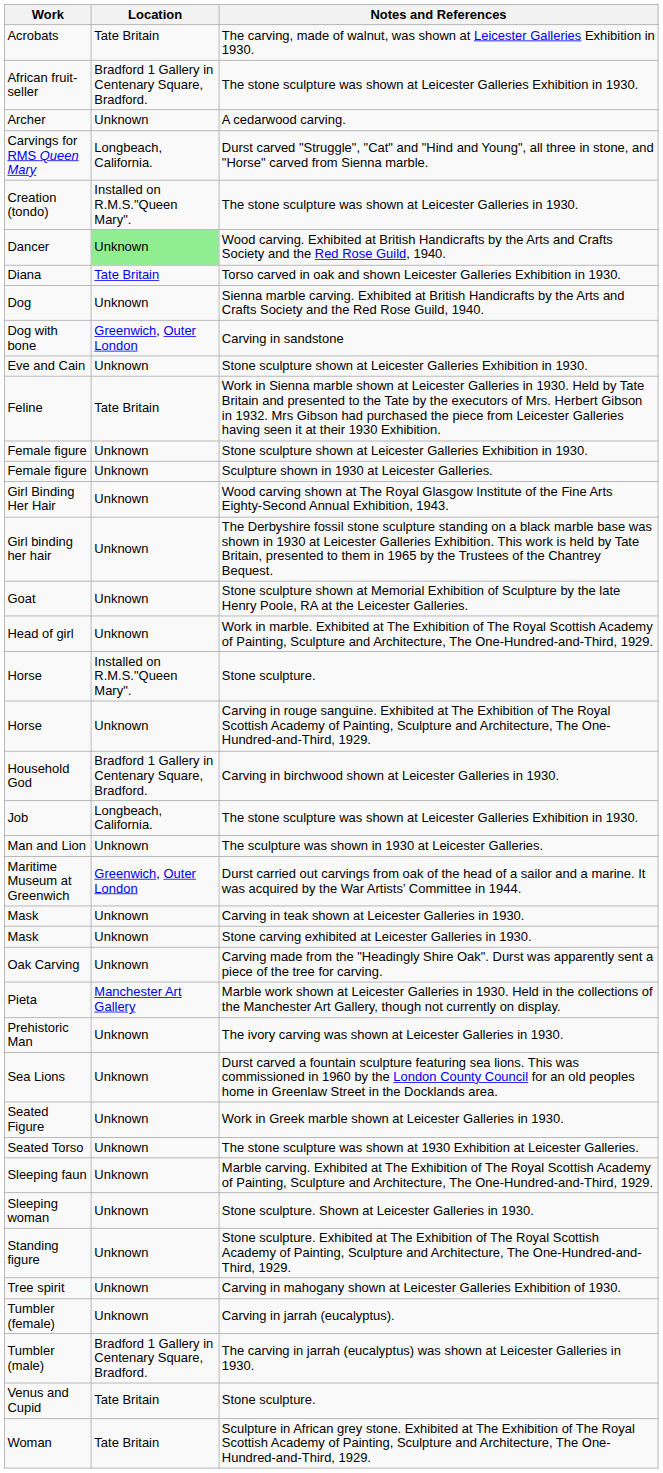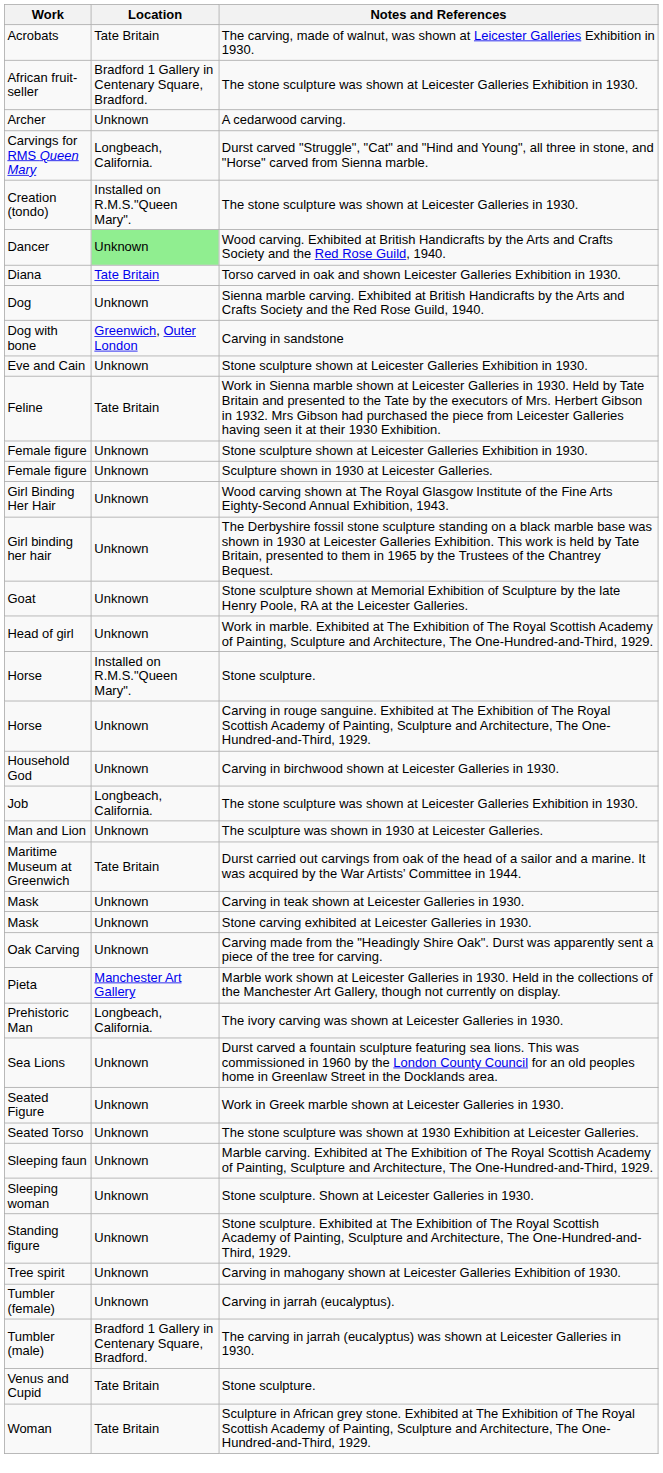 <table class="wikitable sortable">
 <tr>
 <th style="width:100px">Work</th>
 <th style="width:150px">Location</th>
 <th style="width:535px" class="unsortable">Notes and References</th>
 </tr>
 <tr valign="top">
 <td>Acrobats</td>
 <td>Tate Britain</td>
 <td>The carving, made of walnut, was shown at <a href='#'>Leicester Galleries</a> Exhibition in 1930.</td>
 </tr>
 <tr>
 <td>African fruit-seller</td>
 <td>Bradford 1 Gallery in Centenary Square, Bradford.</td>
 <td>The stone sculpture was shown at Leicester Galleries Exhibition in 1930.</td>
 </tr>
 <tr valign="top">
 <td>Archer</td>
 <td>Unknown</td>
 <td>A cedarwood carving.</td>
 </tr>
 <tr>
 <td>Carvings for <a href='#'>RMS <em>Queen Mary</em></a></td>
 <td>Longbeach, California.</td>
 <td>Durst carved "Struggle", "Cat" and "Hind and Young", all three in stone, and "Horse" carved from Sienna marble.</td>
 </tr>
 <tr>
 <td>Creation (tondo)</td>
 <td>Installed on R.M.S."Queen Mary".</td>
 <td>The stone sculpture was shown at Leicester Galleries in 1930.</td>
 </tr>
 <tr>
 <td>Dancer</td>
 <td style="background: lightgreen;">Unknown</td>
 <td>Wood carving. Exhibited at British Handicrafts by the Arts and Crafts Society and the <a href='#'>Red Rose Guild</a>, 1940.</td>
 </tr>
 <tr>
 <td>Diana</td>
 <td><a href='#'>Tate Britain</a></td>
 <td>Torso carved in oak and shown Leicester Galleries Exhibition in 1930.</td>
 </tr>
 <tr>
 <td>Dog</td>
 <td>Unknown</td>
 <td>Sienna marble carving. Exhibited at British Handicrafts by the Arts and Crafts Society and the Red Rose Guild, 1940.</td>
 </tr>
 <tr>
 <td>Dog with bone</td>
 <td><a href='#'>Greenwich</a>, <a href='#'>Outer London</a></td>
 <td>Carving in sandstone</td>
 </tr>
 <tr>
 <td>Eve and Cain</td>
 <td>Unknown</td>
 <td>Stone sculpture shown at Leicester Galleries Exhibition in 1930.</td>
 </tr>
 <tr>
 <td>Feline</td>
 <td>Tate Britain</td>
 <td>Work in Sienna marble shown at Leicester Galleries in 1930. Held by Tate Britain and presented to the Tate by the executors of Mrs. Herbert Gibson in 1932. Mrs Gibson had purchased the piece from Leicester Galleries having seen it at their 1930 Exhibition.</td>
 </tr>
 <tr>
 <td>Female figure</td>
 <td>Unknown</td>
 <td>Stone sculpture shown at Leicester Galleries Exhibition in 1930.</td>
 </tr>
 <tr valign="top">
 <td>Female figure</td>
 <td>Unknown</td>
 <td>Sculpture shown in 1930 at Leicester Galleries.</td>
 </tr>
 <tr>
 <td>Girl Binding Her Hair</td>
 <td>Unknown</td>
 <td>Wood carving shown at The Royal Glasgow Institute of the Fine Arts Eighty-Second Annual Exhibition, 1943.</td>
 </tr>
 <tr>
 <td>Girl binding her hair</td>
 <td>Unknown</td>
 <td>The Derbyshire fossil stone sculpture standing on a black marble base was shown in 1930 at Leicester Galleries Exhibition. This work is held by Tate Britain, presented to them in 1965 by the Trustees of the Chantrey Bequest.</td>
 </tr>
 <tr>
 <td>Goat</td>
 <td>Unknown</td>
 <td>Stone sculpture shown at Memorial Exhibition of Sculpture by the late Henry Poole, RA at the Leicester Galleries.</td>
 </tr>
 <tr>
 <td>Head of girl</td>
 <td>Unknown</td>
 <td>Work in marble. Exhibited at The Exhibition of The Royal Scottish Academy of Painting, Sculpture and Architecture, The One-Hundred-and-Third, 1929.</td>
 </tr>
 <tr>
 <td>Horse</td>
 <td>Installed on R.M.S."Queen Mary".</td>
 <td>Stone sculpture.</td>
 </tr>
 <tr>
 <td>Horse</td>
 <td>Unknown</td>
 <td>Carving in rouge sanguine. Exhibited at The Exhibition of The Royal Scottish Academy of Painting, Sculpture and Architecture, The One-Hundred-and-Third, 1929.</td>
 </tr>
 <tr>
 <td>Household God</td>
-<td>Bradford 1 Gallery in Centenary Square, Bradford.</td>
+<td>Unknown</td>
 <td>Carving in birchwood shown at Leicester Galleries in 1930.</td>
 </tr>
 <tr>
 <td>Job</td>
 <td>Longbeach, California.</td>
 <td>The stone sculpture was shown at Leicester Galleries Exhibition in 1930.</td>
 </tr>
 <tr>
 <td>Man and Lion</td>
 <td>Unknown</td>
 <td>The sculpture was shown in 1930 at Leicester Galleries.</td>
 </tr>
 <tr>
 <td>Maritime Museum at Greenwich</td>
-<td><a href='#'>Greenwich</a>, <a href='#'>Outer London</a></td>
+<td>Tate Britain</td>
 <td>Durst carried out carvings from oak of the head of a sailor and a marine. It was acquired by the War Artists’ Committee in 1944.</td>
 </tr>
 <tr>
 <td>Mask</td>
 <td>Unknown</td>
 <td>Carving in teak shown at Leicester Galleries in 1930.</td>
 </tr>
 <tr>
 <td>Mask</td>
 <td>Unknown</td>
 <td>Stone carving exhibited at Leicester Galleries in 1930.</td>
 </tr>
 <tr>
 <td>Oak Carving</td>
 <td>Unknown</td>
 <td>Carving made from the "Headingly Shire Oak". Durst was apparently sent a piece of the tree for carving.</td>
 </tr>
 <tr>
 <td>Pieta</td>
 <td><a href='#'>Manchester Art Gallery</a></td>
 <td>Marble work shown at Leicester Galleries in 1930. Held in the collections of the Manchester Art Gallery, though not currently on display.</td>
 </tr>
 <tr>
 <td>Prehistoric Man</td>
-<td>Unknown</td>
+<td>Longbeach, California.</td>
 <td>The ivory carving was shown at Leicester Galleries in 1930.</td>
 </tr>
 <tr>
 <td>Sea Lions</td>
 <td>Unknown</td>
 <td>Durst carved a fountain sculpture featuring sea lions. This was commissioned in 1960 by the <a href='#'>London County Council</a> for an old peoples home in Greenlaw Street in the Docklands area.</td>
 </tr>
 <tr>
 <td>Seated Figure</td>
 <td>Unknown</td>
 <td>Work in Greek marble shown at Leicester Galleries in 1930.</td>
 </tr>
 <tr>
 <td>Seated Torso</td>
 <td>Unknown</td>
 <td>The stone sculpture was shown at 1930 Exhibition at Leicester Galleries.</td>
 </tr>
 <tr>
 <td>Sleeping faun</td>
 <td>Unknown</td>
 <td>Marble carving. Exhibited at The Exhibition of The Royal Scottish Academy of Painting, Sculpture and Architecture, The One-Hundred-and-Third, 1929.</td>
 </tr>
 <tr>
 <td>Sleeping woman</td>
 <td>Unknown</td>
 <td>Stone sculpture. Shown at Leicester Galleries in 1930.</td>
 </tr>
 <tr>
 <td>Standing figure</td>
 <td>Unknown</td>
 <td>Stone sculpture. Exhibited at The Exhibition of The Royal Scottish Academy of Painting, Sculpture and Architecture, The One-Hundred-and-Third, 1929.</td>
 </tr>
 <tr>
 <td>Tree spirit</td>
 <td>Unknown</td>
 <td>Carving in mahogany shown at Leicester Galleries Exhibition of 1930.</td>
 </tr>
 <tr>
 <td>Tumbler (female)</td>
 <td>Unknown</td>
 <td>Carving in jarrah (eucalyptus).</td>
 </tr>
 <tr>
 <td>Tumbler (male)</td>
 <td>Bradford 1 Gallery in Centenary Square, Bradford.</td>
 <td>The carving in jarrah (eucalyptus) was shown at Leicester Galleries in 1930.</td>
 </tr>
 <tr>
 <td>Venus and Cupid</td>
 <td>Tate Britain</td>
 <td>Stone sculpture.</td>
 </tr>
 <tr>
 <td>Woman</td>
 <td>Tate Britain</td>
 <td>Sculpture in African grey stone. Exhibited at The Exhibition of The Royal Scottish Academy of Painting, Sculpture and Architecture, The One-Hundred-and-Third, 1929.</td>
 </tr>
 </table>
